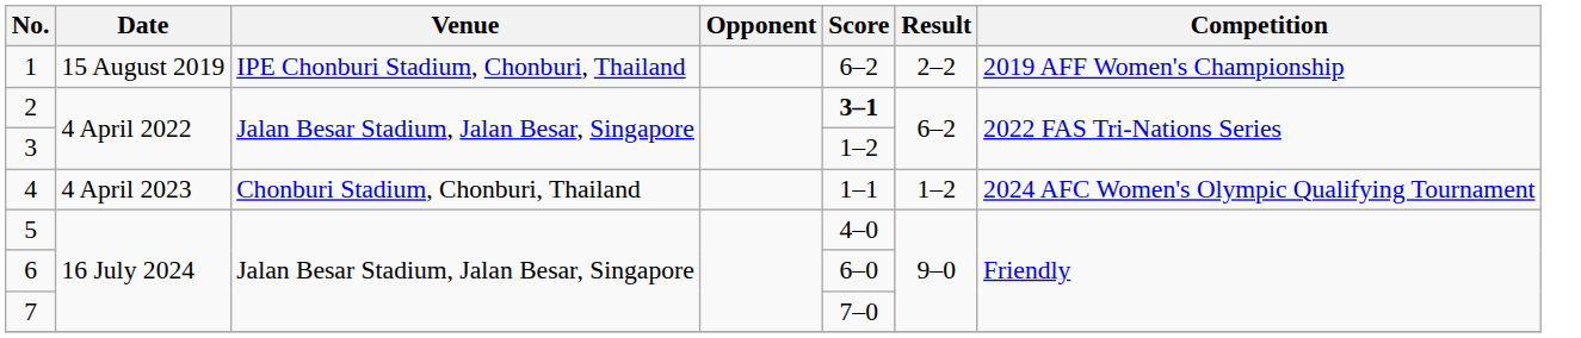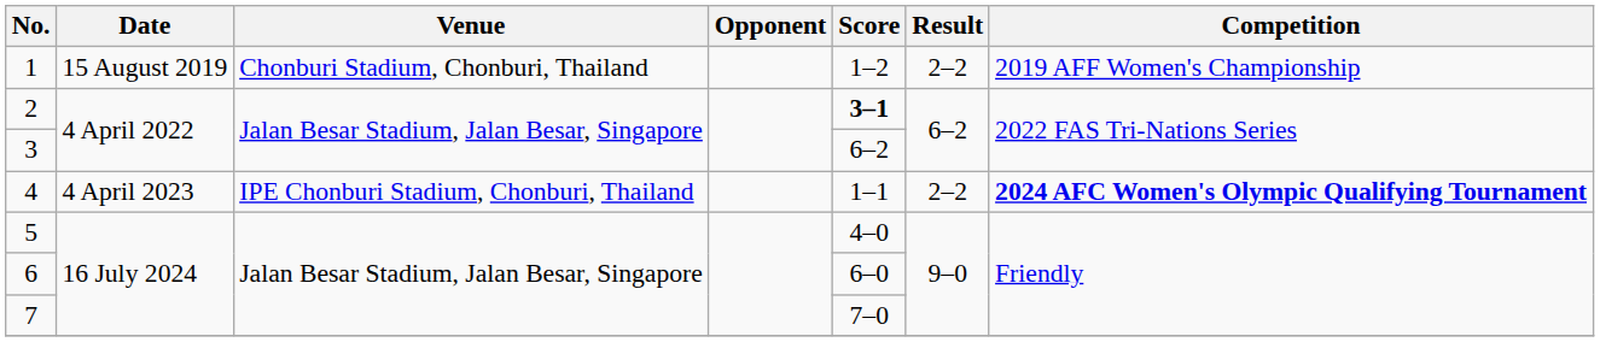 <table class="wikitable">
 <tr>
 <th scope="col">No.</th>
 <th scope="col">Date</th>
 <th scope="col">Venue</th>
 <th scope="col">Opponent</th>
 <th scope="col">Score</th>
 <th scope="col">Result</th>
 <th scope="col">Competition</th>
 </tr>
 <tr>
 <td align=center>1</td>
 <td>15 August 2019</td>
-<td><a href='#'>IPE Chonburi Stadium</a>, <a href='#'>Chonburi</a>, <a href='#'>Thailand</a></td>
+<td><a href='#'>Chonburi Stadium</a>, Chonburi, Thailand</td>
 <td></td>
-<td align=center>6–2</td>
+<td align=center>1–2</td>
 <td align=center>2–2</td>
 <td><a href='#'>2019 AFF Women's Championship</a></td>
 </tr>
 <tr>
 <td align=center>2</td>
 <td rowspan="2">4 April 2022</td>
 <td rowspan="2"><a href='#'>Jalan Besar Stadium</a>, <a href='#'>Jalan Besar</a>, <a href='#'>Singapore</a></td>
 <td rowspan="2"></td>
 <td align=center><strong>3–1</strong></td>
 <td rowspan="2" align="center">6–2</td>
 <td rowspan="2"><a href='#'>2022 FAS Tri-Nations Series</a></td>
 </tr>
 <tr>
 <td align=center>3</td>
-<td align=center>1–2</td>
+<td align=center>6–2</td>
 </tr>
 <tr>
 <td align=center>4</td>
 <td>4 April 2023</td>
-<td><a href='#'>Chonburi Stadium</a>, Chonburi, Thailand</td>
+<td><a href='#'>IPE Chonburi Stadium</a>, <a href='#'>Chonburi</a>, <a href='#'>Thailand</a></td>
 <td></td>
 <td align=center>1–1</td>
-<td align=center>1–2</td>
-<td><a href='#'>2024 AFC Women's Olympic Qualifying Tournament</a></td>
+<td align=center>2–2</td>
+<td><strong><a href='#'>2024 AFC Women's Olympic Qualifying Tournament</a></strong></td>
 </tr>
 <tr>
 <td align=center>5</td>
 <td rowspan=3>16 July 2024</td>
 <td rowspan=3>Jalan Besar Stadium, Jalan Besar, Singapore</td>
 <td rowspan=3></td>
 <td align=center>4–0</td>
 <td rowspan=3 align=center>9–0</td>
 <td rowspan=3><a href='#'>Friendly</a></td>
 </tr>
 <tr>
 <td align=center>6</td>
 <td align=center>6–0</td>
 </tr>
 <tr>
 <td align=center>7</td>
 <td align=center>7–0</td>
 </tr>
 <tr>
 </tr>
 </table>
